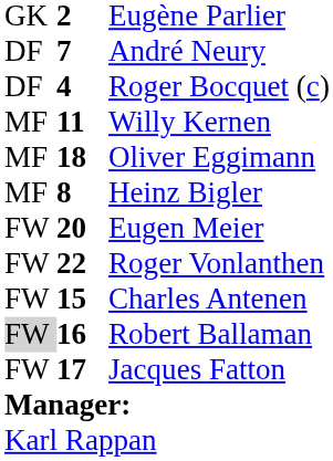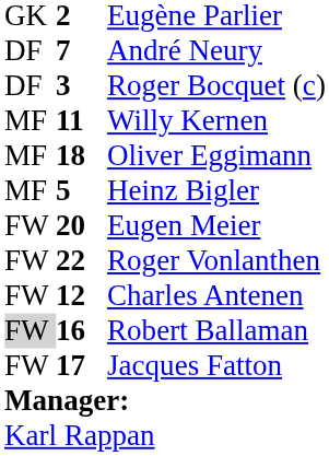 <table cellspacing="0" cellpadding="0" style="font-size:90%; margin:0.2em auto;">
 <tr>
 <th width="25"></th>
 <th width="25"></th>
 </tr>
 <tr>
 <td>GK</td>
 <td><strong>2</strong></td>
 <td><a href='#'>Eugène Parlier</a></td>
 </tr>
 <tr>
 <td>DF</td>
 <td><strong>7</strong></td>
 <td><a href='#'>André Neury</a></td>
 </tr>
 <tr>
 <td>DF</td>
-<td><strong>4</strong></td>
+<td><strong>3</strong></td>
 <td><a href='#'>Roger Bocquet</a> (<a href='#'>c</a>)</td>
 </tr>
 <tr>
 <td>MF</td>
 <td><strong>11</strong></td>
 <td><a href='#'>Willy Kernen</a></td>
 </tr>
 <tr>
 <td>MF</td>
 <td><strong>18</strong></td>
 <td><a href='#'>Oliver Eggimann</a></td>
 </tr>
 <tr>
 <td>MF</td>
-<td><strong>8</strong></td>
+<td><strong>5</strong></td>
 <td><a href='#'>Heinz Bigler</a></td>
 </tr>
 <tr>
 <td>FW</td>
 <td><strong>20</strong></td>
 <td><a href='#'>Eugen Meier</a></td>
 </tr>
 <tr>
 <td>FW</td>
 <td><strong>22</strong></td>
 <td><a href='#'>Roger Vonlanthen</a></td>
 </tr>
 <tr>
 <td>FW</td>
-<td><strong>15</strong></td>
+<td><strong>12</strong></td>
 <td><a href='#'>Charles Antenen</a></td>
 </tr>
 <tr>
 <td style="background: lightgrey;">FW</td>
 <td><strong>16</strong></td>
 <td><a href='#'>Robert Ballaman</a></td>
 </tr>
 <tr>
 <td>FW</td>
 <td><strong>17</strong></td>
 <td><a href='#'>Jacques Fatton</a></td>
 </tr>
 <tr>
 <td colspan=3><strong>Manager:</strong></td>
 </tr>
 <tr>
 <td colspan="4"> <a href='#'>Karl Rappan</a></td>
 </tr>
 </table>
